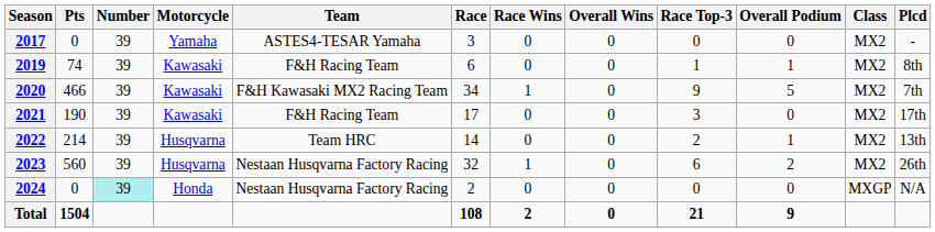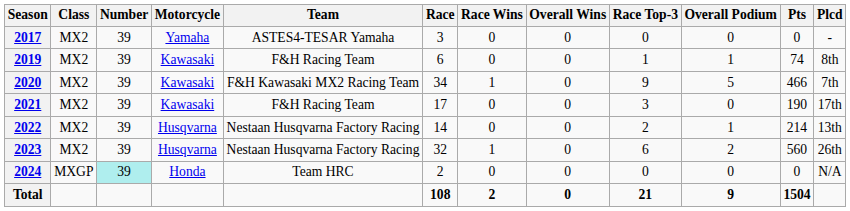 <table class="wikitable" style="font-size: 85%; text-align:center">
 <tr>
 <th>Season</th>
-<th>Pts</th>
+<th>Class</th>
 <th>Number</th>
 <th>Motorcycle</th>
 <th>Team</th>
 <th>Race</th>
 <th>Race Wins</th>
 <th>Overall Wins</th>
 <th>Race Top-3</th>
 <th>Overall Podium</th>
-<th>Class</th>
+<th>Pts</th>
 <th>Plcd</th>
 </tr>
 <tr>
 <th><a href='#'>2017</a></th>
-<td>0</td>
+<td>MX2</td>
 <td>39</td>
 <td><a href='#'>Yamaha</a></td>
 <td>ASTES4-TESAR Yamaha</td>
 <td>3</td>
 <td>0</td>
 <td>0</td>
 <td>0</td>
 <td>0</td>
-<td>MX2</td>
+<td>0</td>
 <td>-</td>
 </tr>
 <tr>
 <th><a href='#'>2019</a></th>
-<td>74</td>
+<td>MX2</td>
 <td>39</td>
 <td><a href='#'>Kawasaki</a></td>
 <td>F&H Racing Team</td>
 <td>6</td>
 <td>0</td>
 <td>0</td>
 <td>1</td>
 <td>1</td>
-<td>MX2</td>
+<td>74</td>
 <td>8th</td>
 </tr>
 <tr>
 <th><a href='#'>2020</a></th>
-<td>466</td>
+<td>MX2</td>
 <td>39</td>
 <td><a href='#'>Kawasaki</a></td>
 <td>F&H Kawasaki MX2 Racing Team</td>
 <td>34</td>
 <td>1</td>
 <td>0</td>
 <td>9</td>
 <td>5</td>
-<td>MX2</td>
+<td>466</td>
 <td>7th</td>
 </tr>
 <tr>
 <th><a href='#'>2021</a></th>
-<td>190</td>
+<td>MX2</td>
 <td>39</td>
 <td><a href='#'>Kawasaki</a></td>
 <td>F&H Racing Team</td>
 <td>17</td>
 <td>0</td>
 <td>0</td>
 <td>3</td>
 <td>0</td>
-<td>MX2</td>
+<td>190</td>
 <td>17th</td>
 </tr>
 <tr>
 <th><a href='#'>2022</a></th>
-<td>214</td>
+<td>MX2</td>
 <td>39</td>
 <td><a href='#'>Husqvarna</a></td>
-<td>Team HRC</td>
+<td>Nestaan Husqvarna Factory Racing</td>
 <td>14</td>
 <td>0</td>
 <td>0</td>
 <td>2</td>
 <td>1</td>
-<td>MX2</td>
+<td>214</td>
 <td>13th</td>
 </tr>
 <tr>
 <th><a href='#'>2023</a></th>
-<td>560</td>
+<td>MX2</td>
 <td>39</td>
 <td><a href='#'>Husqvarna</a></td>
 <td>Nestaan Husqvarna Factory Racing</td>
 <td>32</td>
 <td>1</td>
 <td>0</td>
 <td>6</td>
 <td>2</td>
-<td>MX2</td>
+<td>560</td>
 <td>26th</td>
 </tr>
 <tr>
 <th><a href='#'>2024</a></th>
-<td>0</td>
+<td>MXGP</td>
 <td style="background: paleturquoise;">39</td>
 <td><a href='#'>Honda</a></td>
-<td>Nestaan Husqvarna Factory Racing</td>
+<td>Team HRC</td>
 <td>2</td>
 <td>0</td>
 <td>0</td>
 <td>0</td>
 <td>0</td>
-<td>MXGP</td>
+<td>0</td>
 <td>N/A</td>
 </tr>
 <tr>
 <th>Total</th>
-<td><strong>1504</strong></td>
+<td></td>
 <td></td>
 <td></td>
 <td></td>
 <td><strong>108</strong></td>
 <td><strong>2</strong></td>
 <td><strong>0</strong></td>
 <td><strong>21</strong></td>
 <td><strong>9</strong></td>
-<td></td>
+<td><strong>1504</strong></td>
 <td></td>
 </tr>
 </table>
